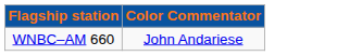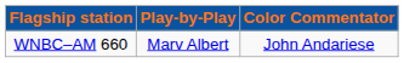 <table class="wikitable">
 <tr>
 <th style="color:#FF7518; background:#0953a0;">Flagship station</th>
+<th style="color:#FF7518; background:#0953a0;">Play-by-Play</th>
 <th style="color:#FF7518; background:#0953a0;">Color Commentator</th>
 </tr>
 <tr style="text-align: center">
 <td><a href='#'>WNBC–AM</a> 660</td>
+<td><a href='#'>Marv Albert</a></td>
 <td><a href='#'>John Andariese</a></td>
 </tr>
 </table>
